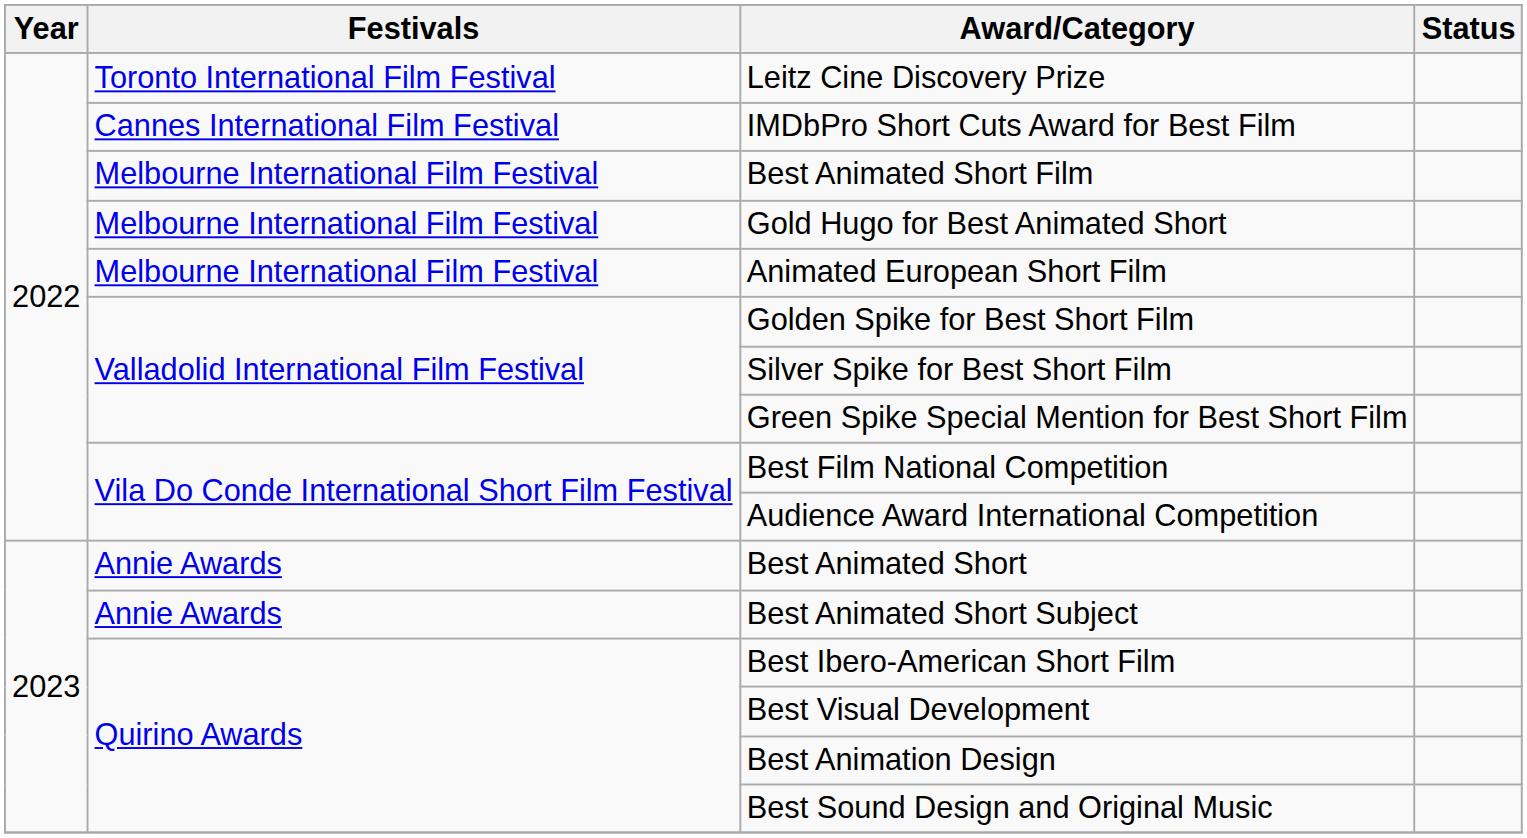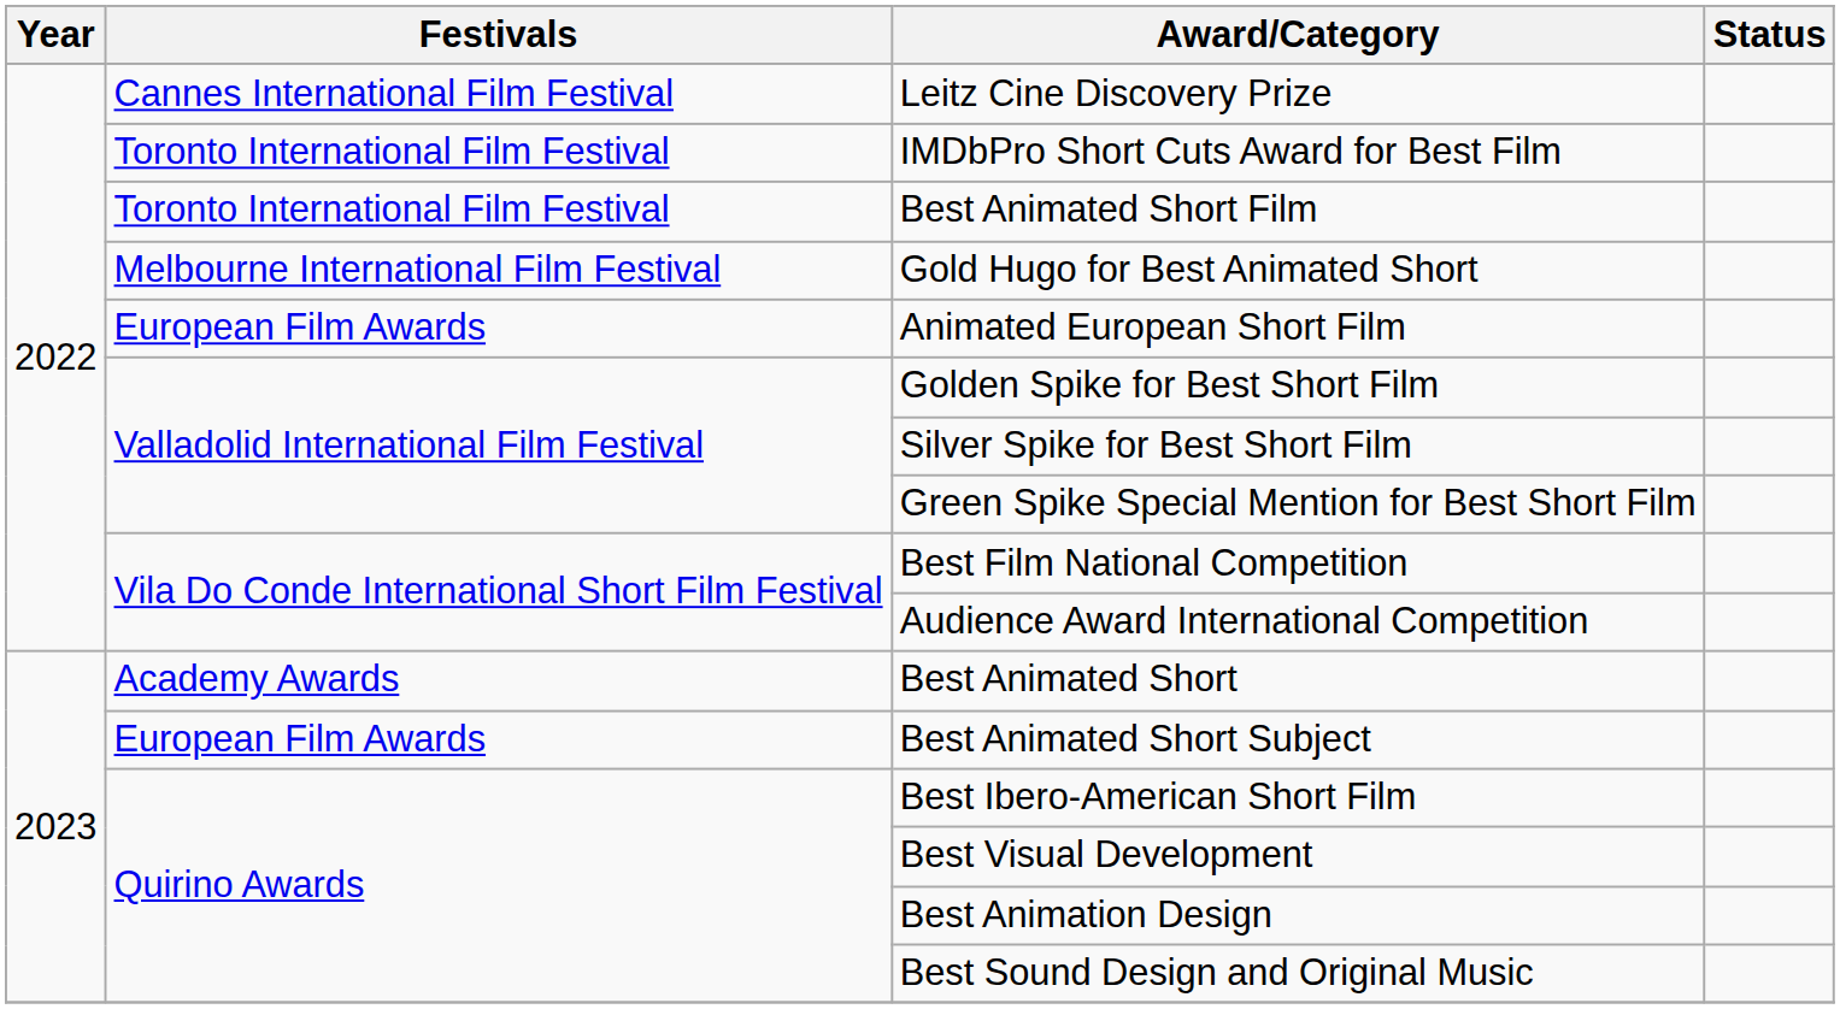 <table class="wikitable">
 <tr>
 <th>Year</th>
 <th>Festivals</th>
 <th>Award/Category</th>
 <th>Status</th>
 </tr>
 <tr>
 <td rowspan="10">2022</td>
-<td><a href='#'>Toronto International Film Festival</a></td>
+<td><a href='#'>Cannes International Film Festival</a></td>
 <td>Leitz Cine Discovery Prize</td>
 <td></td>
 </tr>
 <tr>
-<td><a href='#'>Cannes International Film Festival</a></td>
+<td><a href='#'>Toronto International Film Festival</a></td>
 <td>IMDbPro Short Cuts Award for Best Film</td>
 <td></td>
 </tr>
 <tr>
-<td><a href='#'>Melbourne International Film Festival</a></td>
+<td><a href='#'>Toronto International Film Festival</a></td>
 <td>Best Animated Short Film</td>
 <td></td>
 </tr>
 <tr>
 <td><a href='#'>Melbourne International Film Festival</a></td>
 <td>Gold Hugo for Best Animated Short</td>
 <td></td>
 </tr>
 <tr>
-<td><a href='#'>Melbourne International Film Festival</a></td>
+<td><a href='#'>European Film Awards</a></td>
 <td>Animated European Short Film</td>
 <td></td>
 </tr>
 <tr>
 <td rowspan="3"><a href='#'>Valladolid International Film Festival</a></td>
 <td>Golden Spike for Best Short Film</td>
 <td></td>
 </tr>
 <tr>
 <td>Silver Spike for Best Short Film</td>
 <td></td>
 </tr>
 <tr>
 <td>Green Spike Special Mention for Best Short Film</td>
 <td></td>
 </tr>
 <tr>
 <td rowspan="2"><a href='#'>Vila Do Conde International Short Film Festival</a></td>
 <td>Best Film National Competition</td>
 <td></td>
 </tr>
 <tr>
 <td>Audience Award International Competition</td>
 <td></td>
 </tr>
 <tr>
 <td rowspan="6">2023</td>
-<td><a href='#'>Annie Awards</a></td>
+<td><a href='#'>Academy Awards</a></td>
 <td>Best Animated Short</td>
 <td></td>
 </tr>
 <tr>
-<td><a href='#'>Annie Awards</a></td>
+<td><a href='#'>European Film Awards</a></td>
 <td>Best Animated Short Subject</td>
 <td></td>
 </tr>
 <tr>
 <td rowspan="4"><a href='#'>Quirino Awards</a></td>
 <td>Best Ibero-American Short Film</td>
 <td></td>
 </tr>
 <tr>
 <td>Best Visual Development</td>
 <td></td>
 </tr>
 <tr>
 <td>Best Animation Design</td>
 <td></td>
 </tr>
 <tr>
 <td>Best Sound Design and Original Music</td>
 <td></td>
 </tr>
 <tr>
 </tr>
 </table>
